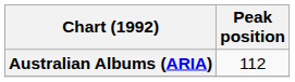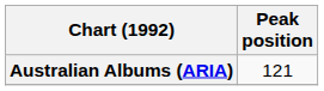 <table class="wikitable sortable">
 <tr>
 <th>Chart (1992)</th>
 <th>Peak<br>position</th>
 </tr>
 <tr>
 <th scope="row">Australian Albums (<a href='#'>ARIA</a>)</th>
-<td align="center">112</td>
+<td align="center">121</td>
 </tr>
 <tr>
 </tr>
 <tr>
 </tr>
 </table>
